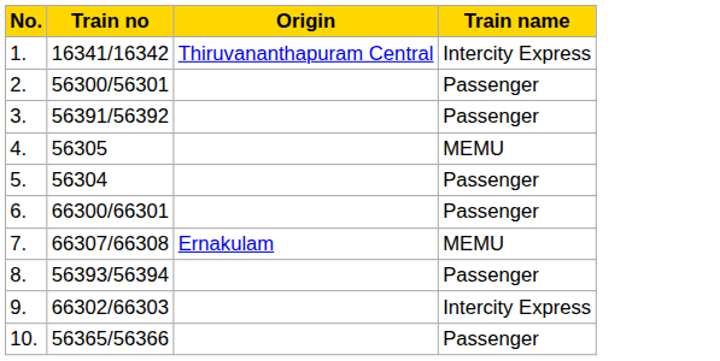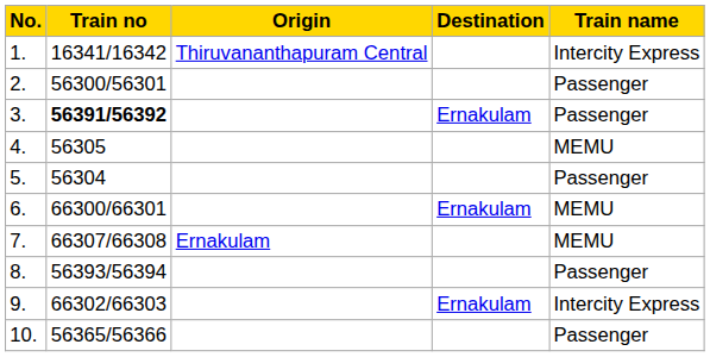 <table class="wikitable sortable" style="background:#fff;">
 <tr>
 <th style="background:gold;">No.</th>
 <th ! style="background:gold;">Train no</th>
 <th ! style="background:gold;">Origin</th>
+<th ! style="background:gold;">Destination</th>
 <th ! style="background:gold;">Train name</th>
 </tr>
 <tr>
 <td>1.</td>
 <td>16341/16342</td>
 <td><a href='#'>Thiruvananthapuram Central</a></td>
+<td></td>
 <td>Intercity Express</td>
 </tr>
 <tr>
 <td>2.</td>
 <td>56300/56301</td>
 <td></td>
+<td></td>
 <td>Passenger</td>
 </tr>
 <tr>
 <td>3.</td>
-<td>56391/56392</td>
+<td><strong>56391/56392</strong></td>
 <td></td>
+<td><a href='#'>Ernakulam</a></td>
 <td>Passenger</td>
 </tr>
 <tr>
 <td>4.</td>
 <td>56305</td>
+<td></td>
 <td></td>
 <td>MEMU</td>
 </tr>
 <tr>
 <td>5.</td>
 <td>56304</td>
 <td></td>
+<td></td>
 <td>Passenger</td>
 </tr>
 <tr>
 <td>6.</td>
 <td>66300/66301</td>
 <td></td>
-<td>Passenger</td>
+<td><a href='#'>Ernakulam</a></td>
+<td>MEMU</td>
 </tr>
 <tr>
 <td>7.</td>
 <td>66307/66308</td>
 <td><a href='#'>Ernakulam</a></td>
+<td></td>
 <td>MEMU</td>
 </tr>
 <tr>
 <td>8.</td>
 <td>56393/56394</td>
+<td></td>
 <td></td>
 <td>Passenger</td>
 </tr>
 <tr>
 <td>9.</td>
 <td>66302/66303</td>
 <td></td>
+<td><a href='#'>Ernakulam</a></td>
 <td>Intercity Express</td>
 </tr>
 <tr>
 <td>10.</td>
 <td>56365/56366</td>
 <td></td>
+<td></td>
 <td>Passenger</td>
 </tr>
 </table>
